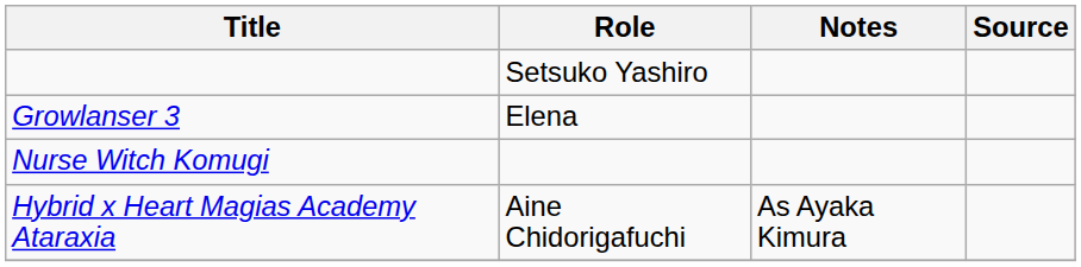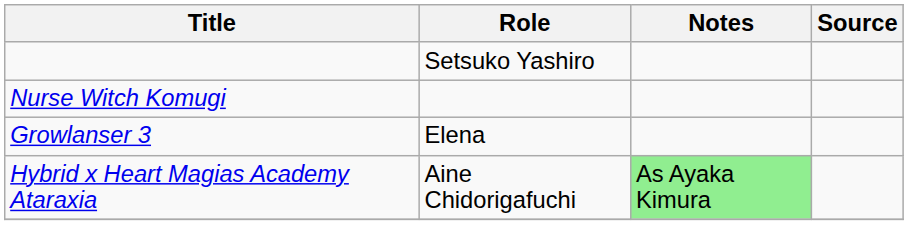 <table class="wikitable sortable plainrowheaders">
 <tr>
 <th>Title</th>
 <th>Role</th>
 <th class="unsortable">Notes</th>
 <th class="unsortable">Source</th>
 </tr>
 <tr>
 <td></td>
 <td>Setsuko Yashiro</td>
 <td></td>
 <td></td>
 </tr>
 <tr>
+<td><em><a href='#'>Nurse Witch Komugi</a></em></td>
+<td></td>
+<td></td>
+<td></td>
+</tr>
+<tr>
 <td><em><a href='#'>Growlanser 3</a></em></td>
 <td>Elena</td>
 <td></td>
 <td></td>
 </tr>
 <tr>
-<td><em><a href='#'>Nurse Witch Komugi</a></em></td>
-<td></td>
-<td></td>
-<td></td>
-</tr>
-<tr>
 <td><em><a href='#'>Hybrid x Heart Magias Academy Ataraxia</a></em></td>
 <td>Aine Chidorigafuchi</td>
-<td>As Ayaka Kimura</td>
+<td style="background: lightgreen;">As Ayaka Kimura</td>
 <td></td>
 </tr>
 <tr>
 </tr>
 </table>
